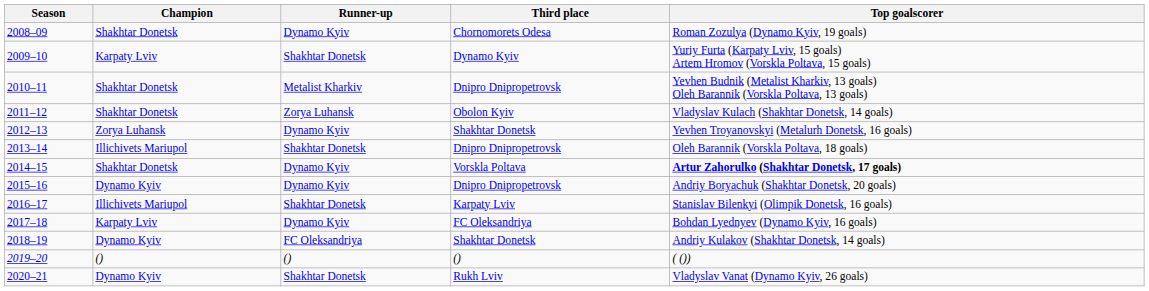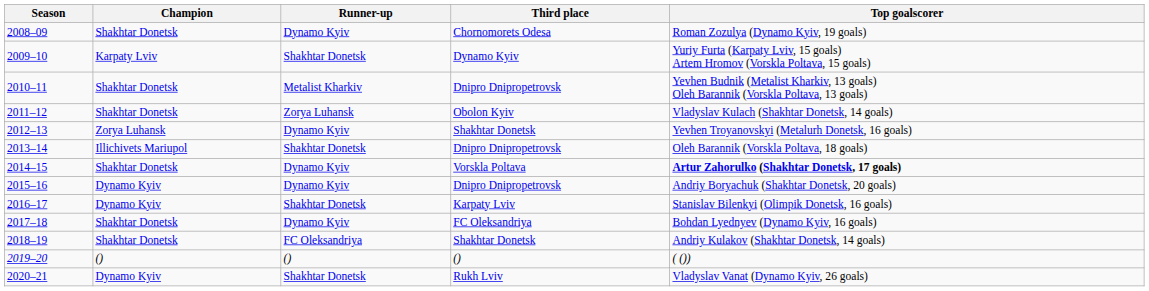 <table class="wikitable" width=100%>
 <tr>
 <th>Season</th>
 <th>Champion</th>
 <th>Runner-up</th>
 <th>Third place</th>
 <th>Top goalscorer</th>
 </tr>
 <tr>
 <td><a href='#'>2008–09</a></td>
 <td><a href='#'>Shakhtar Donetsk</a></td>
 <td><a href='#'>Dynamo Kyiv</a></td>
 <td><a href='#'>Chornomorets Odesa</a></td>
 <td> <a href='#'>Roman Zozulya</a> (<a href='#'>Dynamo Kyiv</a>, 19 goals)</td>
 </tr>
 <tr>
 <td><a href='#'>2009–10</a></td>
 <td><a href='#'>Karpaty Lviv</a></td>
 <td><a href='#'>Shakhtar Donetsk</a></td>
 <td><a href='#'>Dynamo Kyiv</a></td>
 <td> <a href='#'>Yuriy Furta</a> (<a href='#'>Karpaty Lviv</a>, 15 goals)<br> <a href='#'>Artem Hromov</a> (<a href='#'>Vorskla Poltava</a>, 15 goals)</td>
 </tr>
 <tr>
 <td><a href='#'>2010–11</a></td>
 <td><a href='#'>Shakhtar Donetsk</a></td>
 <td><a href='#'>Metalist Kharkiv</a></td>
 <td><a href='#'>Dnipro Dnipropetrovsk</a></td>
 <td> <a href='#'>Yevhen Budnik</a> (<a href='#'>Metalist Kharkiv</a>, 13 goals)<br> <a href='#'>Oleh Barannik</a> (<a href='#'>Vorskla Poltava</a>, 13 goals)</td>
 </tr>
 <tr>
 <td><a href='#'>2011–12</a></td>
 <td><a href='#'>Shakhtar Donetsk</a></td>
 <td><a href='#'>Zorya Luhansk</a></td>
 <td><a href='#'>Obolon Kyiv</a></td>
 <td> <a href='#'>Vladyslav Kulach</a> (<a href='#'>Shakhtar Donetsk</a>, 14 goals)</td>
 </tr>
 <tr>
 <td><a href='#'>2012–13</a></td>
 <td><a href='#'>Zorya Luhansk</a></td>
 <td><a href='#'>Dynamo Kyiv</a></td>
 <td><a href='#'>Shakhtar Donetsk</a></td>
 <td> <a href='#'>Yevhen Troyanovskyi</a> (<a href='#'>Metalurh Donetsk</a>, 16 goals)</td>
 </tr>
 <tr>
 <td><a href='#'>2013–14</a></td>
 <td><a href='#'>Illichivets Mariupol</a></td>
 <td><a href='#'>Shakhtar Donetsk</a></td>
 <td><a href='#'>Dnipro Dnipropetrovsk</a></td>
 <td> <a href='#'>Oleh Barannik</a> (<a href='#'>Vorskla Poltava</a>, 18 goals)</td>
 </tr>
 <tr>
 <td><a href='#'>2014–15</a></td>
 <td><a href='#'>Shakhtar Donetsk</a></td>
 <td><a href='#'>Dynamo Kyiv</a></td>
 <td><a href='#'>Vorskla Poltava</a></td>
 <td><strong> <a href='#'>Artur Zahorulko</a> (<a href='#'>Shakhtar Donetsk</a>, 17 goals)</strong></td>
 </tr>
 <tr>
 <td><a href='#'>2015–16</a></td>
 <td><a href='#'>Dynamo Kyiv</a></td>
 <td><a href='#'>Dynamo Kyiv</a></td>
 <td><a href='#'>Dnipro Dnipropetrovsk</a></td>
 <td> <a href='#'>Andriy Boryachuk</a> (<a href='#'>Shakhtar Donetsk</a>, 20 goals)</td>
 </tr>
 <tr>
 <td><a href='#'>2016–17</a></td>
-<td><a href='#'>Illichivets Mariupol</a></td>
+<td><a href='#'>Dynamo Kyiv</a></td>
 <td><a href='#'>Shakhtar Donetsk</a></td>
 <td><a href='#'>Karpaty Lviv</a></td>
 <td> <a href='#'>Stanislav Bilenkyi</a> (<a href='#'>Olimpik Donetsk</a>, 16 goals)</td>
 </tr>
 <tr>
 <td><a href='#'>2017–18</a></td>
-<td><a href='#'>Karpaty Lviv</a></td>
+<td><a href='#'>Shakhtar Donetsk</a></td>
 <td><a href='#'>Dynamo Kyiv</a></td>
 <td><a href='#'>FC Oleksandriya</a></td>
 <td> <a href='#'>Bohdan Lyednyev</a> (<a href='#'>Dynamo Kyiv</a>, 16 goals)</td>
 </tr>
 <tr>
 <td><a href='#'>2018–19</a></td>
-<td><a href='#'>Dynamo Kyiv</a></td>
+<td><a href='#'>Shakhtar Donetsk</a></td>
 <td><a href='#'>FC Oleksandriya</a></td>
 <td><a href='#'>Shakhtar Donetsk</a></td>
 <td> <a href='#'>Andriy Kulakov</a> (<a href='#'>Shakhtar Donetsk</a>, 14 goals)</td>
 </tr>
 <tr>
 <td><em><a href='#'>2019–20</a></em></td>
 <td><em>()</em></td>
 <td><em>()</em></td>
 <td><em>()</em></td>
 <td><em>(  ())</em></td>
 </tr>
 <tr>
 <td><a href='#'>2020–21</a></td>
 <td><a href='#'>Dynamo Kyiv</a></td>
 <td><a href='#'>Shakhtar Donetsk</a></td>
 <td><a href='#'>Rukh Lviv</a></td>
 <td> <a href='#'>Vladyslav Vanat</a> (<a href='#'>Dynamo Kyiv</a>, 26 goals)</td>
 </tr>
 </table>
